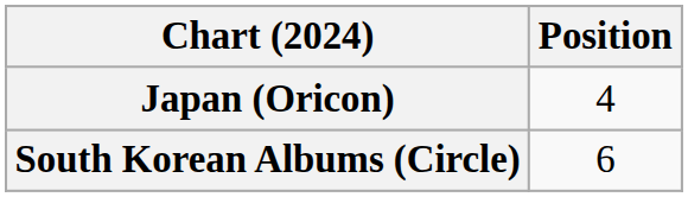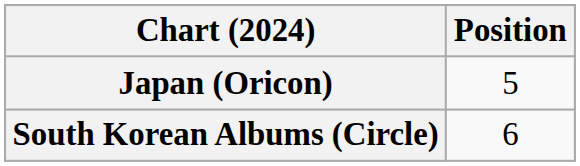 <table class="wikitable sortable plainrowheaders" style="text-align:center">
 <tr>
 <th scope="col">Chart (2024)</th>
 <th scope="col">Position</th>
 </tr>
 <tr>
 <th scope="row">Japan (Oricon)</th>
-<td>4</td>
+<td>5</td>
 </tr>
 <tr>
 <th scope="row">South Korean Albums (Circle)</th>
 <td>6</td>
 </tr>
 </table>
